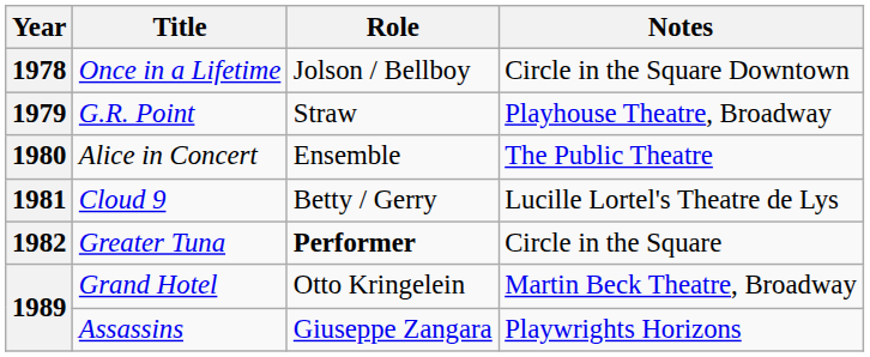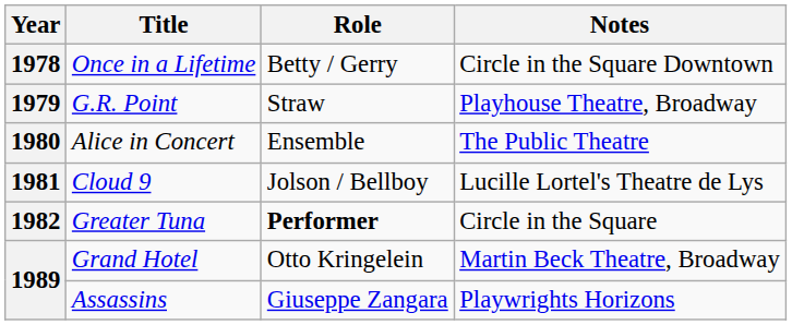 <table class="wikitable unsortable">
 <tr>
 <th>Year</th>
 <th>Title</th>
 <th>Role</th>
 <th>Notes</th>
 </tr>
 <tr>
 <th>1978</th>
 <td><em><a href='#'>Once in a Lifetime</a></em></td>
-<td>Jolson / Bellboy</td>
+<td>Betty / Gerry</td>
 <td>Circle in the Square Downtown</td>
 </tr>
 <tr>
 <th>1979</th>
 <td><em><a href='#'>G.R. Point</a></em></td>
 <td>Straw</td>
 <td><a href='#'>Playhouse Theatre</a>, Broadway</td>
 </tr>
 <tr>
 <th>1980</th>
 <td><em>Alice in Concert</em></td>
 <td>Ensemble</td>
 <td><a href='#'>The Public Theatre</a></td>
 </tr>
 <tr>
 <th>1981</th>
 <td><em><a href='#'>Cloud 9</a></em></td>
-<td>Betty / Gerry</td>
+<td>Jolson / Bellboy</td>
 <td>Lucille Lortel's Theatre de Lys</td>
 </tr>
 <tr>
 <th>1982</th>
 <td><em><a href='#'>Greater Tuna</a></em></td>
 <td><strong>Performer</strong></td>
 <td>Circle in the Square</td>
 </tr>
 <tr>
 <th rowspan=2>1989</th>
 <td><em><a href='#'>Grand Hotel</a></em></td>
 <td>Otto Kringelein</td>
 <td><a href='#'>Martin Beck Theatre</a>, Broadway</td>
 </tr>
 <tr>
 <td><em><a href='#'>Assassins</a></em></td>
 <td><a href='#'>Giuseppe Zangara</a></td>
 <td><a href='#'>Playwrights Horizons</a></td>
 </tr>
 </table>
